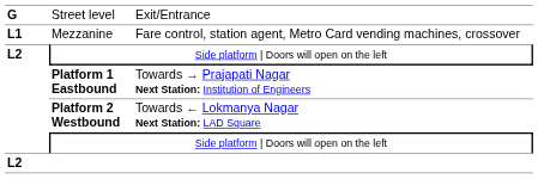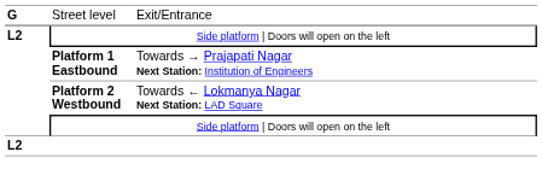 <table table border=0 cellspacing=0 cellpadding=3>
 <tr>
 <td style="border-bottom:solid 1px grey;border-top:solid 1px grey;" width=50 valign=top><strong>G</strong></td>
 <td style="border-top:solid 1px grey;border-bottom:solid 1px grey;" width=100 valign=top>Street level</td>
 <td style="border-top:solid 1px grey;border-bottom:solid 1px grey;" width=500 valign=top>Exit/Entrance</td>
-</tr>
-<tr>
-<td valign=top><strong>L1</strong></td>
-<td valign=top>Mezzanine</td>
-<td valign=top>Fare control, station agent, Metro Card vending machines, crossover<br></td>
 </tr>
 <tr>
 <td style="border-top:solid 1px grey;border-bottom:solid 1px grey;" width=50 rowspan=4 valign=top><strong>L2</strong></td>
 <td style="border-top:solid 1px grey;border-right:solid 2px black;border-left:solid 2px black;border-bottom:solid 2px black;text-align:center;" colspan=2><small><a href='#'>Side platform</a> | Doors will open on the left </small></td>
 </tr>
 <tr>
 <td style="border-bottom:solid 1px grey;" width=100><span><strong>Platform 1</strong><br><strong>Eastbound</strong></span></td>
 <td style="border-bottom:solid 1px grey;" width=500>Towards → <a href='#'>Prajapati Nagar</a><br><small><strong>Next Station:</strong> <a href='#'>Institution of Engineers</a></small></td>
 </tr>
 <tr>
 <td><span><strong>Platform 2</strong><br><strong>Westbound</strong></span></td>
 <td>Towards ← <a href='#'>Lokmanya Nagar</a><br><small><strong>Next Station:</strong> <a href='#'>LAD Square</a></small></td>
 </tr>
 <tr>
 <td style="border-top:solid 2px black;border-right:solid 2px black;border-left:solid 2px black;border-bottom:solid 1px grey;" colspan=2  align=center><small><a href='#'>Side platform</a> | Doors will open on the left </small></td>
 </tr>
 <tr>
 <td style="border-bottom:solid 1px grey;" width=50 rowspan=2 valign=top><strong>L2</strong></td>
 <td style="border-bottom:solid 1px grey;" width=100></td>
 <td style="border-bottom:solid 1px grey;" width=500></td>
 </tr>
 <tr>
 </tr>
 </table>
